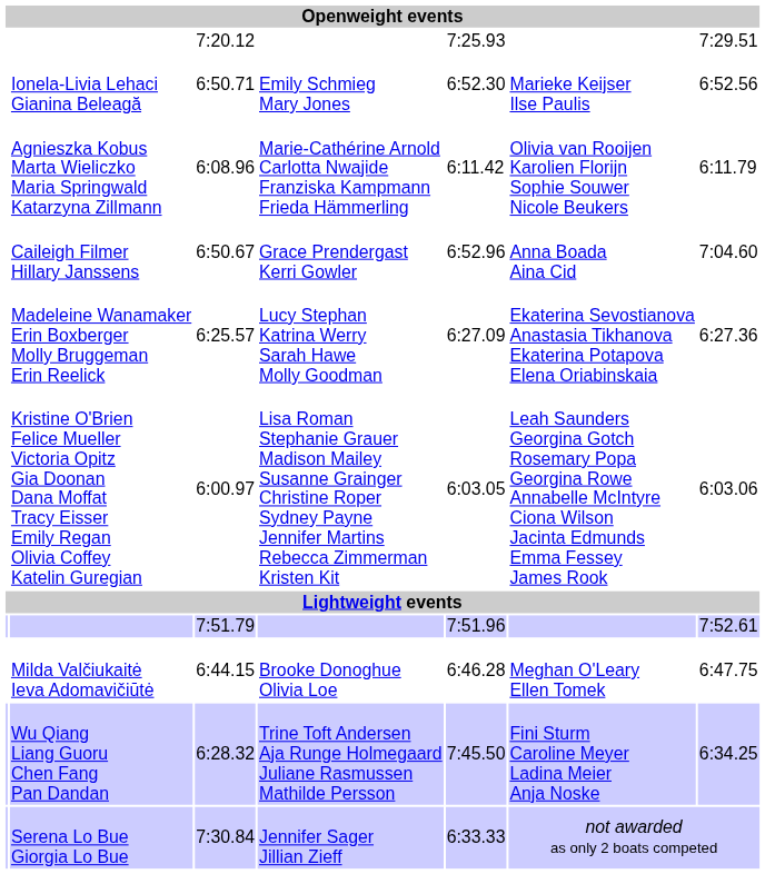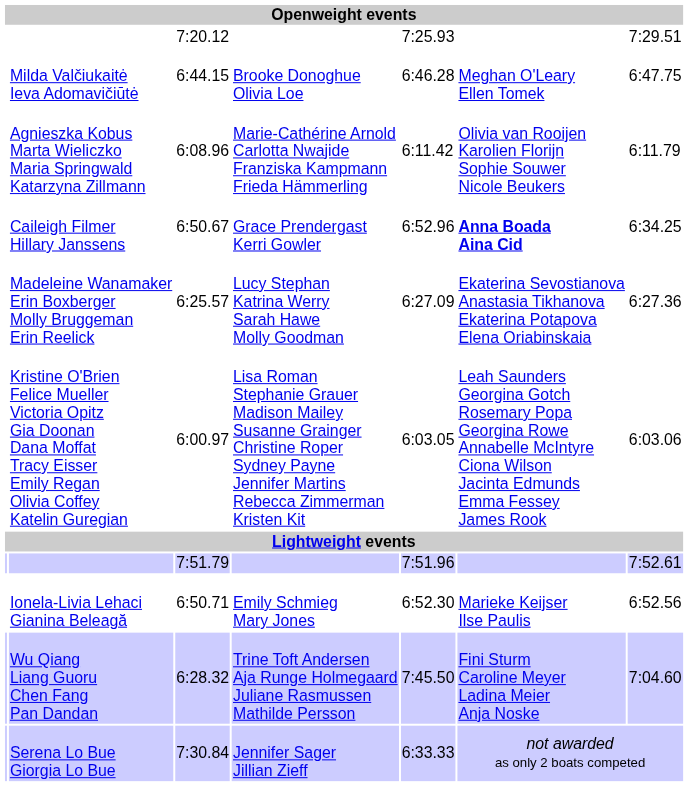 <table>
 <tr>
 <th colspan="7" style="background-color:#CCC;">Openweight events</th>
 </tr>
 <tr>
 <td><br></td>
 <td></td>
 <td>7:20.12</td>
 <td></td>
 <td>7:25.93</td>
 <td></td>
 <td>7:29.51</td>
 </tr>
 <tr>
 <td><br></td>
-<td><br><a href='#'>Ionela-Livia Lehaci</a><br><a href='#'>Gianina Beleagă</a></td>
-<td>6:50.71</td>
-<td><br><a href='#'>Emily Schmieg</a><br><a href='#'>Mary Jones</a></td>
-<td>6:52.30</td>
-<td><br><a href='#'>Marieke Keijser</a><br><a href='#'>Ilse Paulis</a></td>
-<td>6:52.56</td>
+<td><br><a href='#'>Milda Valčiukaitė</a><br><a href='#'>Ieva Adomavičiūtė</a></td>
+<td>6:44.15</td>
+<td><br><a href='#'>Brooke Donoghue</a><br><a href='#'>Olivia Loe</a></td>
+<td>6:46.28</td>
+<td><br><a href='#'>Meghan O'Leary</a><br><a href='#'>Ellen Tomek</a></td>
+<td>6:47.75</td>
 </tr>
 <tr>
 <td><br></td>
 <td><br><a href='#'>Agnieszka Kobus</a><br><a href='#'>Marta Wieliczko</a><br><a href='#'>Maria Springwald</a><br><a href='#'>Katarzyna Zillmann</a></td>
 <td>6:08.96</td>
 <td><br><a href='#'>Marie-Cathérine Arnold</a><br><a href='#'>Carlotta Nwajide</a><br><a href='#'>Franziska Kampmann</a><br><a href='#'>Frieda Hämmerling</a></td>
 <td>6:11.42</td>
 <td><br><a href='#'>Olivia van Rooijen</a><br><a href='#'>Karolien Florijn</a><br><a href='#'>Sophie Souwer</a><br><a href='#'>Nicole Beukers</a></td>
 <td>6:11.79</td>
 </tr>
 <tr>
 <td><br></td>
 <td><br><a href='#'>Caileigh Filmer</a><br><a href='#'>Hillary Janssens</a></td>
 <td>6:50.67</td>
 <td><br><a href='#'>Grace Prendergast</a><br><a href='#'>Kerri Gowler</a></td>
 <td>6:52.96</td>
-<td><br><a href='#'>Anna Boada</a><br><a href='#'>Aina Cid</a></td>
-<td>7:04.60</td>
+<td><strong><br><a href='#'>Anna Boada</a><br><a href='#'>Aina Cid</a></strong></td>
+<td>6:34.25</td>
 </tr>
 <tr>
 <td><br></td>
 <td><br><a href='#'>Madeleine Wanamaker</a><br><a href='#'>Erin Boxberger</a><br><a href='#'>Molly Bruggeman</a><br><a href='#'>Erin Reelick</a></td>
 <td>6:25.57</td>
 <td><br><a href='#'>Lucy Stephan</a><br><a href='#'>Katrina Werry</a><br><a href='#'>Sarah Hawe</a><br><a href='#'>Molly Goodman</a></td>
 <td>6:27.09</td>
 <td><br><a href='#'>Ekaterina Sevostianova</a><br><a href='#'>Anastasia Tikhanova</a><br><a href='#'>Ekaterina Potapova</a><br><a href='#'>Elena Oriabinskaia</a></td>
 <td>6:27.36</td>
 </tr>
 <tr>
 <td><br></td>
 <td><br><a href='#'>Kristine O'Brien</a><br><a href='#'>Felice Mueller</a><br><a href='#'>Victoria Opitz</a><br><a href='#'>Gia Doonan</a><br><a href='#'>Dana Moffat</a><br><a href='#'>Tracy Eisser</a><br><a href='#'>Emily Regan</a><br><a href='#'>Olivia Coffey</a><br><a href='#'>Katelin Guregian</a></td>
 <td>6:00.97</td>
 <td><br><a href='#'>Lisa Roman</a><br><a href='#'>Stephanie Grauer</a><br><a href='#'>Madison Mailey</a><br><a href='#'>Susanne Grainger</a><br><a href='#'>Christine Roper</a><br><a href='#'>Sydney Payne</a><br><a href='#'>Jennifer Martins</a><br><a href='#'>Rebecca Zimmerman</a><br><a href='#'>Kristen Kit</a></td>
 <td>6:03.05</td>
 <td><br><a href='#'>Leah Saunders</a><br><a href='#'>Georgina Gotch</a><br><a href='#'>Rosemary Popa</a><br><a href='#'>Georgina Rowe</a><br><a href='#'>Annabelle McIntyre</a><br><a href='#'>Ciona Wilson</a><br><a href='#'>Jacinta Edmunds</a><br><a href='#'>Emma Fessey</a><br><a href='#'>James Rook</a></td>
 <td>6:03.06</td>
 </tr>
 <tr>
 <th colspan="7" style="background-color:#CCC;"><a href='#'>Lightweight</a> events</th>
 </tr>
 <tr bgcolor="#ccccff">
 <td><br></td>
 <td></td>
 <td>7:51.79</td>
 <td></td>
 <td>7:51.96</td>
 <td></td>
 <td>7:52.61</td>
 </tr>
 <tr>
 <td><br></td>
-<td><br><a href='#'>Milda Valčiukaitė</a><br><a href='#'>Ieva Adomavičiūtė</a></td>
-<td>6:44.15</td>
-<td><br><a href='#'>Brooke Donoghue</a><br><a href='#'>Olivia Loe</a></td>
-<td>6:46.28</td>
-<td><br><a href='#'>Meghan O'Leary</a><br><a href='#'>Ellen Tomek</a></td>
-<td>6:47.75</td>
+<td><br><a href='#'>Ionela-Livia Lehaci</a><br><a href='#'>Gianina Beleagă</a></td>
+<td>6:50.71</td>
+<td><br><a href='#'>Emily Schmieg</a><br><a href='#'>Mary Jones</a></td>
+<td>6:52.30</td>
+<td><br><a href='#'>Marieke Keijser</a><br><a href='#'>Ilse Paulis</a></td>
+<td>6:52.56</td>
 </tr>
 <tr bgcolor="#ccccff">
 <td><br></td>
 <td><br><a href='#'>Wu Qiang</a><br><a href='#'>Liang Guoru</a><br><a href='#'>Chen Fang</a><br><a href='#'>Pan Dandan</a></td>
 <td>6:28.32</td>
 <td><br><a href='#'>Trine Toft Andersen</a><br><a href='#'>Aja Runge Holmegaard</a><br><a href='#'>Juliane Rasmussen</a><br><a href='#'>Mathilde Persson</a></td>
 <td>7:45.50</td>
 <td><br><a href='#'>Fini Sturm</a><br><a href='#'>Caroline Meyer</a><br><a href='#'>Ladina Meier</a><br><a href='#'>Anja Noske</a></td>
-<td>6:34.25</td>
+<td>7:04.60</td>
 </tr>
 <tr bgcolor="#ccccff">
 <td><br></td>
 <td><br><a href='#'>Serena Lo Bue</a><br><a href='#'>Giorgia Lo Bue</a></td>
 <td>7:30.84</td>
 <td><br><a href='#'>Jennifer Sager</a><br><a href='#'>Jillian Zieff</a></td>
 <td>6:33.33</td>
 <td colspan="2" align=center><em>not awarded</em><br><small>as only 2 boats competed</small></td>
 </tr>
 </table>
